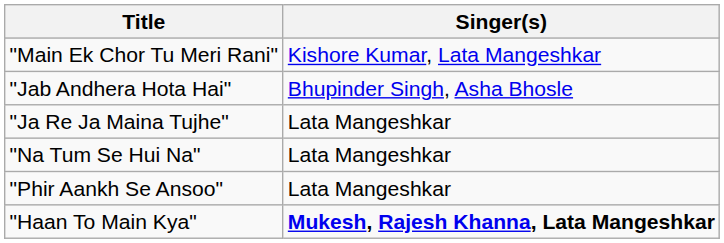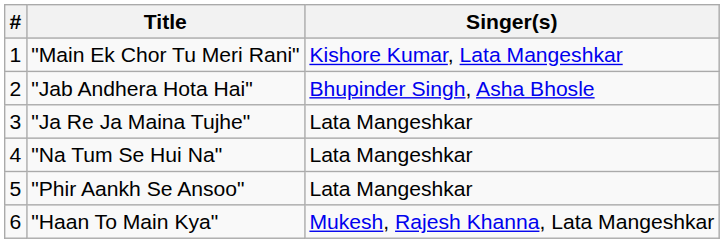 <table class="wikitable" style="font-size:95%;">
 <tr>
+<th>#</th>
 <th>Title</th>
 <th>Singer(s)</th>
 </tr>
 <tr>
+<td>1</td>
 <td>"Main Ek Chor Tu Meri Rani"</td>
 <td><a href='#'>Kishore Kumar</a>, <a href='#'>Lata Mangeshkar</a></td>
 </tr>
 <tr>
+<td>2</td>
 <td>"Jab Andhera Hota Hai"</td>
 <td><a href='#'>Bhupinder Singh</a>, <a href='#'>Asha Bhosle</a></td>
 </tr>
 <tr>
+<td>3</td>
 <td>"Ja Re Ja Maina Tujhe"</td>
 <td>Lata Mangeshkar</td>
 </tr>
 <tr>
+<td>4</td>
 <td>"Na Tum Se Hui Na"</td>
 <td>Lata Mangeshkar</td>
 </tr>
 <tr>
+<td>5</td>
 <td>"Phir Aankh Se Ansoo"</td>
 <td>Lata Mangeshkar</td>
 </tr>
 <tr>
+<td>6</td>
 <td>"Haan To Main Kya"</td>
-<td><strong><a href='#'>Mukesh</a>, <a href='#'>Rajesh Khanna</a>, Lata Mangeshkar</strong></td>
+<td><a href='#'>Mukesh</a>, <a href='#'>Rajesh Khanna</a>, Lata Mangeshkar</td>
 </tr>
 </table>
